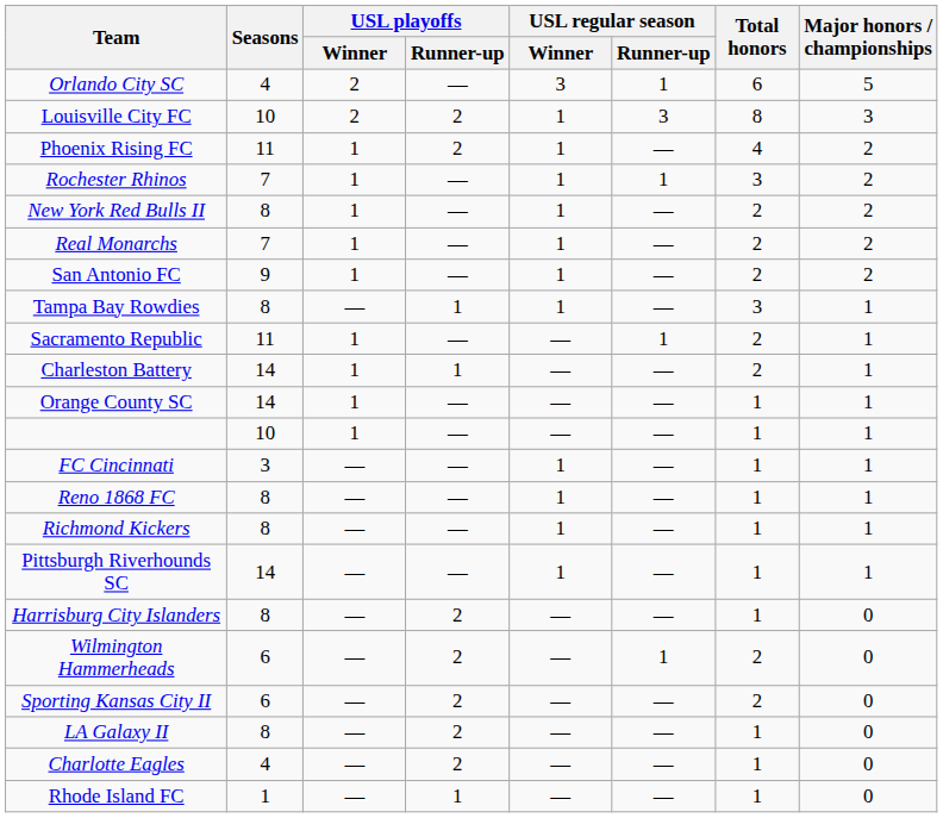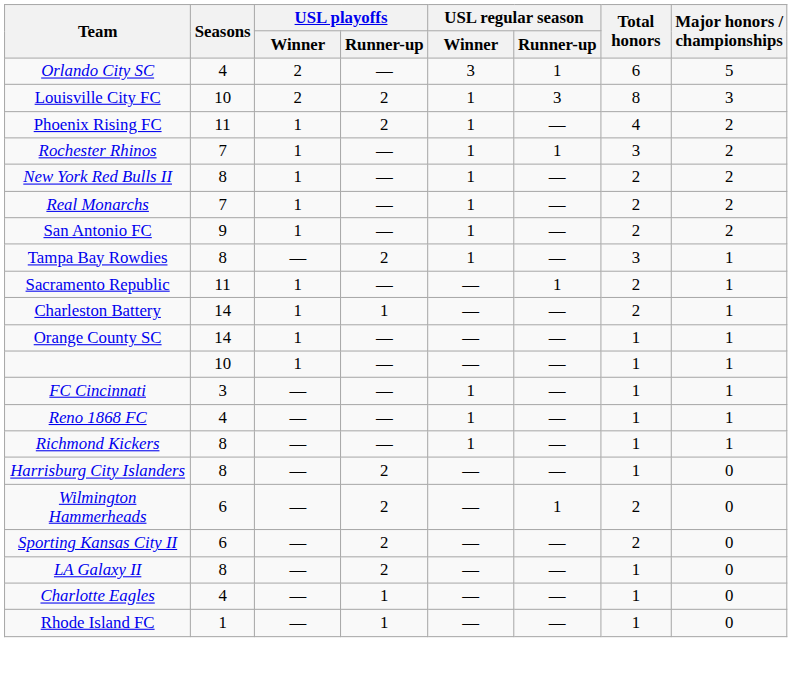 <table class="wikitable" style="text-align:center">
 <tr>
 <th rowspan="2" style="width: 170px;">Team</th>
 <th rowspan="2" style="width: 50px;">Seasons</th>
 <th colspan="2"><a href='#'>USL playoffs</a></th>
 <th colspan="2">USL regular season</th>
 <th rowspan="2" style="width: 60px;">Total honors</th>
 <th rowspan="2">Major honors /<br>championships</th>
 </tr>
 <tr>
 <th style="width: 75px;">Winner</th>
 <th style="width: 75px;">Runner-up</th>
 <th style="width: 75px;">Winner</th>
 <th style="width: 75px;">Runner-up</th>
 </tr>
 <tr>
 <td><em><a href='#'>Orlando City SC</a></em></td>
 <td>4</td>
 <td>2</td>
 <td>—</td>
 <td>3</td>
 <td>1</td>
 <td>6</td>
 <td>5</td>
 </tr>
 <tr>
 <td><a href='#'>Louisville City FC</a></td>
 <td>10</td>
 <td>2</td>
 <td>2</td>
 <td>1</td>
 <td>3</td>
 <td>8</td>
 <td>3</td>
 </tr>
 <tr>
 <td><a href='#'>Phoenix Rising FC</a></td>
 <td>11</td>
 <td>1</td>
 <td>2</td>
 <td>1</td>
 <td>—</td>
 <td>4</td>
 <td>2</td>
 </tr>
 <tr>
 <td><em><a href='#'>Rochester Rhinos</a></em></td>
 <td>7</td>
 <td>1</td>
 <td>—</td>
 <td>1</td>
 <td>1</td>
 <td>3</td>
 <td>2</td>
 </tr>
 <tr>
 <td><em><a href='#'>New York Red Bulls II</a></em></td>
 <td>8</td>
 <td>1</td>
 <td>—</td>
 <td>1</td>
 <td>—</td>
 <td>2</td>
 <td>2</td>
 </tr>
 <tr>
 <td><em><a href='#'>Real Monarchs</a></em></td>
 <td>7</td>
 <td>1</td>
 <td>—</td>
 <td>1</td>
 <td>—</td>
 <td>2</td>
 <td>2</td>
 </tr>
 <tr>
 <td><a href='#'>San Antonio FC</a></td>
 <td>9</td>
 <td>1</td>
 <td>—</td>
 <td>1</td>
 <td>—</td>
 <td>2</td>
 <td>2</td>
 </tr>
 <tr>
 <td><a href='#'>Tampa Bay Rowdies</a></td>
 <td>8</td>
 <td>—</td>
-<td>1</td>
+<td>2</td>
 <td>1</td>
 <td>—</td>
 <td>3</td>
 <td>1</td>
 </tr>
 <tr>
 <td><a href='#'>Sacramento Republic</a></td>
 <td>11</td>
 <td>1</td>
 <td>—</td>
 <td>—</td>
 <td>1</td>
 <td>2</td>
 <td>1</td>
 </tr>
 <tr>
 <td><a href='#'>Charleston Battery</a></td>
 <td>14</td>
 <td>1</td>
 <td>1</td>
 <td>—</td>
 <td>—</td>
 <td>2</td>
 <td>1</td>
 </tr>
 <tr>
 <td><a href='#'>Orange County SC</a></td>
 <td>14</td>
 <td>1</td>
 <td>—</td>
 <td>—</td>
 <td>—</td>
 <td>1</td>
 <td>1</td>
 </tr>
 <tr>
 <td></td>
 <td>10</td>
 <td>1</td>
 <td>—</td>
 <td>—</td>
 <td>—</td>
 <td>1</td>
 <td>1</td>
 </tr>
 <tr>
 <td><em><a href='#'>FC Cincinnati</a></em></td>
 <td>3</td>
 <td>—</td>
 <td>—</td>
 <td>1</td>
 <td>—</td>
 <td>1</td>
 <td>1</td>
 </tr>
 <tr>
 <td><em><a href='#'>Reno 1868 FC</a></em></td>
-<td>8</td>
+<td>4</td>
 <td>—</td>
 <td>—</td>
 <td>1</td>
 <td>—</td>
 <td>1</td>
 <td>1</td>
 </tr>
 <tr>
 <td><em><a href='#'>Richmond Kickers</a></em></td>
 <td>8</td>
-<td>—</td>
-<td>—</td>
-<td>1</td>
-<td>—</td>
-<td>1</td>
-<td>1</td>
-</tr>
-<tr>
-<td><a href='#'>Pittsburgh Riverhounds SC</a></td>
-<td>14</td>
 <td>—</td>
 <td>—</td>
 <td>1</td>
 <td>—</td>
 <td>1</td>
 <td>1</td>
 </tr>
 <tr>
 <td><em><a href='#'>Harrisburg City Islanders</a></em></td>
 <td>8</td>
 <td>—</td>
 <td>2</td>
 <td>—</td>
 <td>—</td>
 <td>1</td>
 <td>0</td>
 </tr>
 <tr>
 <td><em><a href='#'>Wilmington Hammerheads</a></em></td>
 <td>6</td>
 <td>—</td>
 <td>2</td>
 <td>—</td>
 <td>1</td>
 <td>2</td>
 <td>0</td>
 </tr>
 <tr>
 <td><em><a href='#'>Sporting Kansas City II</a></em></td>
 <td>6</td>
 <td>—</td>
 <td>2</td>
 <td>—</td>
 <td>—</td>
 <td>2</td>
 <td>0</td>
 </tr>
 <tr>
 <td><em><a href='#'>LA Galaxy II</a></em></td>
 <td>8</td>
 <td>—</td>
 <td>2</td>
 <td>—</td>
 <td>—</td>
 <td>1</td>
 <td>0</td>
 </tr>
 <tr>
 <td><em><a href='#'>Charlotte Eagles</a></em></td>
 <td>4</td>
 <td>—</td>
-<td>2</td>
+<td>1</td>
 <td>—</td>
 <td>—</td>
 <td>1</td>
 <td>0</td>
 </tr>
 <tr>
 <td><a href='#'>Rhode Island FC</a></td>
 <td>1</td>
 <td>—</td>
 <td>1</td>
 <td>—</td>
 <td>—</td>
 <td>1</td>
 <td>0</td>
 </tr>
 </table>
